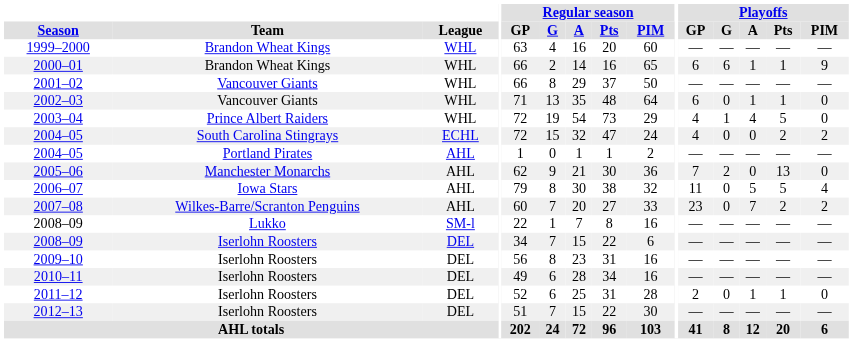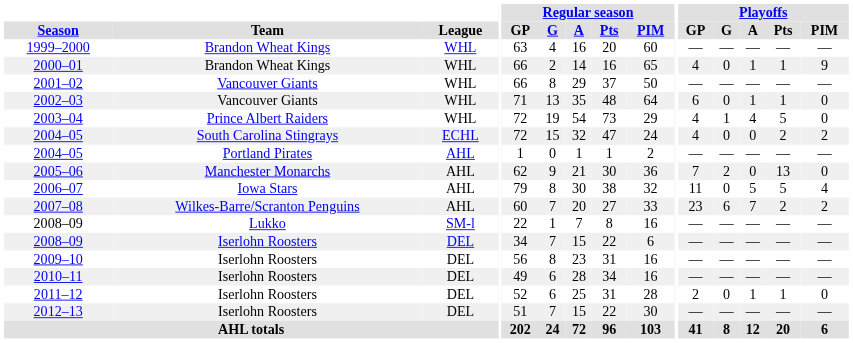 <table border="0" cellpadding="1" cellspacing="0" style="text-align:center; width:60em">
 <tr bgcolor="#e0e0e0">
 <th colspan="3" bgcolor="#ffffff"></th>
 <th rowspan="99" bgcolor="#ffffff"></th>
 <th colspan="5"><a href='#'>Regular season</a></th>
 <th rowspan="99" bgcolor="#ffffff"></th>
 <th colspan="5"><a href='#'>Playoffs</a></th>
 </tr>
 <tr bgcolor="#e0e0e0">
 <th><a href='#'>Season</a></th>
 <th>Team</th>
 <th>League</th>
 <th>GP</th>
 <th><a href='#'>G</a></th>
 <th><a href='#'>A</a></th>
 <th><a href='#'>Pts</a></th>
 <th><a href='#'>PIM</a></th>
 <th>GP</th>
 <th>G</th>
 <th>A</th>
 <th>Pts</th>
 <th>PIM</th>
 </tr>
 <tr ALIGN="center">
 <td><a href='#'>1999–2000</a></td>
 <td><a href='#'>Brandon Wheat Kings</a></td>
 <td><a href='#'>WHL</a></td>
 <td>63</td>
 <td>4</td>
 <td>16</td>
 <td>20</td>
 <td>60</td>
 <td>—</td>
 <td>—</td>
 <td>—</td>
 <td>—</td>
 <td>—</td>
 </tr>
 <tr ALIGN="center" bgcolor="#f0f0f0">
 <td><a href='#'>2000–01</a></td>
 <td>Brandon Wheat Kings</td>
 <td>WHL</td>
 <td>66</td>
 <td>2</td>
 <td>14</td>
 <td>16</td>
 <td>65</td>
-<td>6</td>
-<td>6</td>
+<td>4</td>
+<td>0</td>
 <td>1</td>
 <td>1</td>
 <td>9</td>
 </tr>
 <tr ALIGN="center">
 <td><a href='#'>2001–02</a></td>
 <td><a href='#'>Vancouver Giants</a></td>
 <td>WHL</td>
 <td>66</td>
 <td>8</td>
 <td>29</td>
 <td>37</td>
 <td>50</td>
 <td>—</td>
 <td>—</td>
 <td>—</td>
 <td>—</td>
 <td>—</td>
 </tr>
 <tr ALIGN="center" bgcolor="#f0f0f0">
 <td><a href='#'>2002–03</a></td>
 <td>Vancouver Giants</td>
 <td>WHL</td>
 <td>71</td>
 <td>13</td>
 <td>35</td>
 <td>48</td>
 <td>64</td>
 <td>6</td>
 <td>0</td>
 <td>1</td>
 <td>1</td>
 <td>0</td>
 </tr>
 <tr ALIGN="center">
 <td><a href='#'>2003–04</a></td>
 <td><a href='#'>Prince Albert Raiders</a></td>
 <td>WHL</td>
 <td>72</td>
 <td>19</td>
 <td>54</td>
 <td>73</td>
 <td>29</td>
 <td>4</td>
 <td>1</td>
 <td>4</td>
 <td>5</td>
 <td>0</td>
 </tr>
 <tr ALIGN="center" bgcolor="#f0f0f0">
 <td><a href='#'>2004–05</a></td>
 <td><a href='#'>South Carolina Stingrays</a></td>
 <td><a href='#'>ECHL</a></td>
 <td>72</td>
 <td>15</td>
 <td>32</td>
 <td>47</td>
 <td>24</td>
 <td>4</td>
 <td>0</td>
 <td>0</td>
 <td>2</td>
 <td>2</td>
 </tr>
 <tr ALIGN="center">
 <td><a href='#'>2004–05</a></td>
 <td><a href='#'>Portland Pirates</a></td>
 <td><a href='#'>AHL</a></td>
 <td>1</td>
 <td>0</td>
 <td>1</td>
 <td>1</td>
 <td>2</td>
 <td>—</td>
 <td>—</td>
 <td>—</td>
 <td>—</td>
 <td>—</td>
 </tr>
 <tr ALIGN="center" bgcolor="#f0f0f0">
 <td><a href='#'>2005–06</a></td>
 <td><a href='#'>Manchester Monarchs</a></td>
 <td>AHL</td>
 <td>62</td>
 <td>9</td>
 <td>21</td>
 <td>30</td>
 <td>36</td>
 <td>7</td>
 <td>2</td>
 <td>0</td>
 <td>13</td>
 <td>0</td>
 </tr>
 <tr ALIGN="center">
 <td><a href='#'>2006–07</a></td>
 <td><a href='#'>Iowa Stars</a></td>
 <td>AHL</td>
 <td>79</td>
 <td>8</td>
 <td>30</td>
 <td>38</td>
 <td>32</td>
 <td>11</td>
 <td>0</td>
 <td>5</td>
 <td>5</td>
 <td>4</td>
 </tr>
 <tr ALIGN="center" bgcolor="#f0f0f0">
 <td><a href='#'>2007–08</a></td>
 <td><a href='#'>Wilkes-Barre/Scranton Penguins</a></td>
 <td>AHL</td>
 <td>60</td>
 <td>7</td>
 <td>20</td>
 <td>27</td>
 <td>33</td>
 <td>23</td>
-<td>0</td>
+<td>6</td>
 <td>7</td>
 <td>2</td>
 <td>2</td>
 </tr>
 <tr ALIGN="center">
 <td>2008–09</td>
 <td><a href='#'>Lukko</a></td>
 <td><a href='#'>SM-l</a></td>
 <td>22</td>
 <td>1</td>
 <td>7</td>
 <td>8</td>
 <td>16</td>
 <td>—</td>
 <td>—</td>
 <td>—</td>
 <td>—</td>
 <td>—</td>
 </tr>
 <tr ALIGN="center" bgcolor="#f0f0f0">
 <td><a href='#'>2008–09</a></td>
 <td><a href='#'>Iserlohn Roosters</a></td>
 <td><a href='#'>DEL</a></td>
 <td>34</td>
 <td>7</td>
 <td>15</td>
 <td>22</td>
 <td>6</td>
 <td>—</td>
 <td>—</td>
 <td>—</td>
 <td>—</td>
 <td>—</td>
 </tr>
 <tr ALIGN="center">
 <td><a href='#'>2009–10</a></td>
 <td>Iserlohn Roosters</td>
 <td>DEL</td>
 <td>56</td>
 <td>8</td>
 <td>23</td>
 <td>31</td>
 <td>16</td>
 <td>—</td>
 <td>—</td>
 <td>—</td>
 <td>—</td>
 <td>—</td>
 </tr>
 <tr ALIGN="center" bgcolor="#f0f0f0">
 <td><a href='#'>2010–11</a></td>
 <td>Iserlohn Roosters</td>
 <td>DEL</td>
 <td>49</td>
 <td>6</td>
 <td>28</td>
 <td>34</td>
 <td>16</td>
 <td>—</td>
 <td>—</td>
 <td>—</td>
 <td>—</td>
 <td>—</td>
 </tr>
 <tr ALIGN="center">
 <td><a href='#'>2011–12</a></td>
 <td>Iserlohn Roosters</td>
 <td>DEL</td>
 <td>52</td>
 <td>6</td>
 <td>25</td>
 <td>31</td>
 <td>28</td>
 <td>2</td>
 <td>0</td>
 <td>1</td>
 <td>1</td>
 <td>0</td>
 </tr>
 <tr ALIGN="center" bgcolor="#f0f0f0">
 <td><a href='#'>2012–13</a></td>
 <td>Iserlohn Roosters</td>
 <td>DEL</td>
 <td>51</td>
 <td>7</td>
 <td>15</td>
 <td>22</td>
 <td>30</td>
 <td>—</td>
 <td>—</td>
 <td>—</td>
 <td>—</td>
 <td>—</td>
 </tr>
 <tr bgcolor="#e0e0e0">
 <th colspan="3">AHL totals</th>
 <th>202</th>
 <th>24</th>
 <th>72</th>
 <th>96</th>
 <th>103</th>
 <th>41</th>
 <th>8</th>
 <th>12</th>
 <th>20</th>
 <th>6</th>
 </tr>
 </table>
